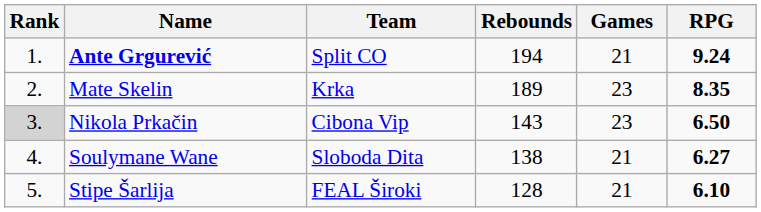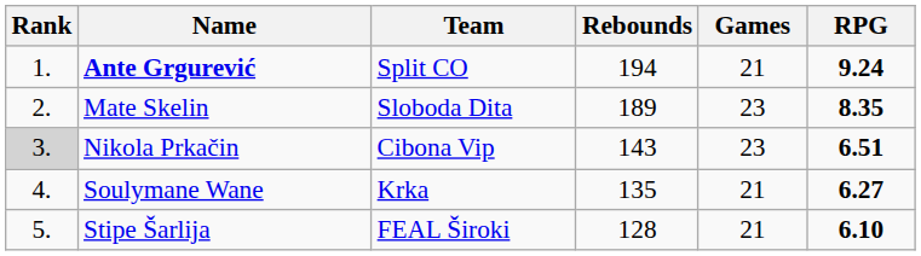 <table class="wikitable" style="text-align: center;">
 <tr>
 <th>Rank</th>
 <th width="175">Name</th>
 <th width="120">Team</th>
 <th width="60">Rebounds</th>
 <th width="60">Games</th>
 <th width="60">RPG</th>
 </tr>
 <tr>
 <td>1.</td>
 <td align="left"> <strong><a href='#'>Ante Grgurević</a></strong></td>
 <td align="left"> <a href='#'>Split CO</a></td>
 <td>194</td>
 <td>21</td>
 <td><strong>9.24</strong></td>
 </tr>
 <tr>
 <td>2.</td>
 <td align="left"> <a href='#'>Mate Skelin</a></td>
-<td align="left"> <a href='#'>Krka</a></td>
+<td align="left"> <a href='#'>Sloboda Dita</a></td>
 <td>189</td>
 <td>23</td>
 <td><strong>8.35</strong></td>
 </tr>
 <tr>
 <td style="background: lightgrey;">3.</td>
 <td align="left"> <a href='#'>Nikola Prkačin</a></td>
 <td align="left"> <a href='#'>Cibona Vip</a></td>
 <td>143</td>
 <td>23</td>
-<td><strong>6.50</strong></td>
+<td><strong>6.51</strong></td>
 </tr>
 <tr>
 <td>4.</td>
 <td align="left"> <a href='#'>Soulymane Wane</a></td>
-<td align="left"> <a href='#'>Sloboda Dita</a></td>
-<td>138</td>
+<td align="left"> <a href='#'>Krka</a></td>
+<td>135</td>
 <td>21</td>
 <td><strong>6.27</strong></td>
 </tr>
 <tr>
 <td>5.</td>
 <td align="left"> <a href='#'>Stipe Šarlija</a></td>
 <td align="left"> <a href='#'>FEAL Široki</a></td>
 <td>128</td>
 <td>21</td>
 <td><strong>6.10</strong></td>
 </tr>
 </table>
